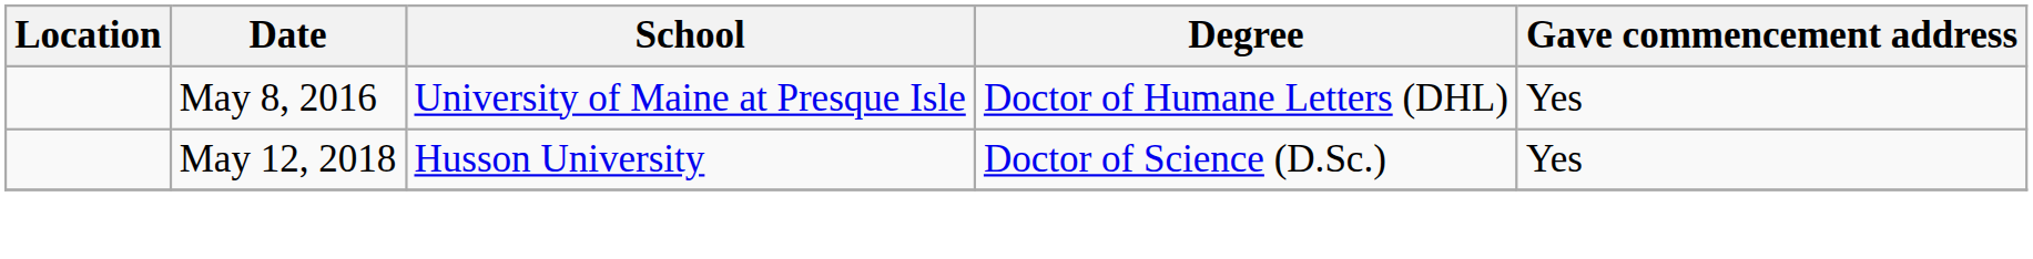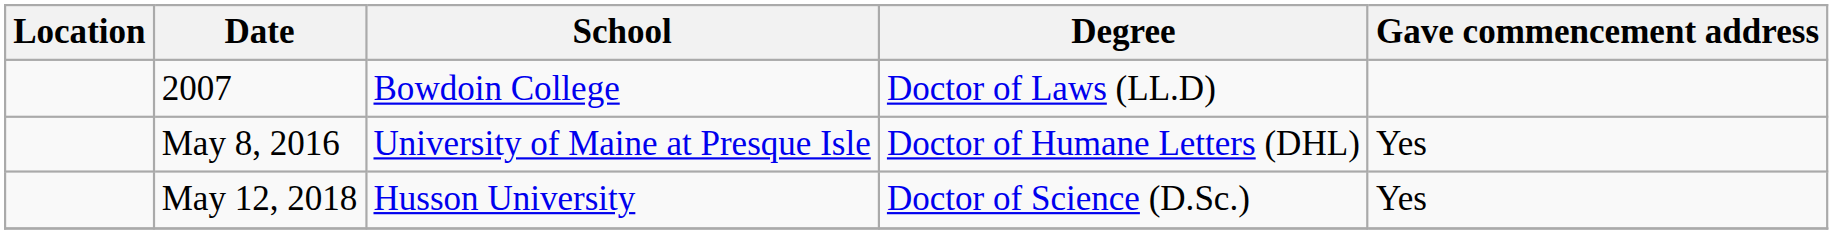 <table class="wikitable";">
 <tr>
 <th>Location</th>
 <th>Date</th>
 <th>School</th>
 <th>Degree</th>
 <th>Gave commencement address</th>
+</tr>
+<tr>
+<td></td>
+<td>2007</td>
+<td><a href='#'>Bowdoin College</a></td>
+<td><a href='#'>Doctor of Laws</a> (LL.D)</td>
+<td></td>
 </tr>
 <tr>
 <td></td>
 <td>May 8, 2016</td>
 <td><a href='#'>University of Maine at Presque Isle</a></td>
 <td><a href='#'>Doctor of Humane Letters</a> (DHL)</td>
 <td>Yes</td>
 </tr>
 <tr>
 <td></td>
 <td>May 12, 2018</td>
 <td><a href='#'>Husson University</a></td>
 <td><a href='#'>Doctor of Science</a> (D.Sc.)</td>
 <td>Yes</td>
 </tr>
 <tr>
 </tr>
 </table>
